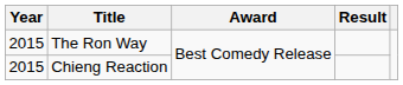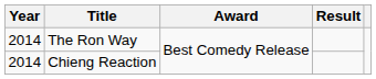 <table class="wikitable sortable">
 <tr>
 <th>Year</th>
 <th>Title</th>
 <th>Award</th>
 <th>Result</th>
 <th></th>
 </tr>
 <tr>
-<td>2015</td>
+<td>2014</td>
 <td>The Ron Way</td>
 <td rowspan="2">Best Comedy Release</td>
 <td></td>
 <td rowspan="2"></td>
 </tr>
 <tr>
-<td>2015</td>
+<td>2014</td>
 <td>Chieng Reaction</td>
 <td></td>
 </tr>
 </table>
